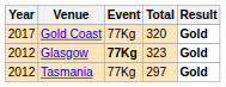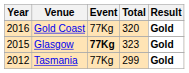 <table class="sortable wikitable" style="font-size: 95%;">
 <tr>
 <th>Year</th>
 <th>Venue</th>
 <th>Event</th>
 <th>Total</th>
 <th>Result</th>
 </tr>
 <tr>
 </tr>
 <tr style="background:#FFE4B5">
-<td align="center">2017</td>
+<td align="center">2016</td>
 <td align="left"><a href='#'>Gold Coast</a></td>
 <td align="left">77Kg</td>
 <td align="left">320</td>
 <td style="text-align:left; background:white"><strong>Gold</strong></td>
 </tr>
 <tr>
 </tr>
 <tr style="background:#FFE4B5">
-<td align="center">2012</td>
+<td align="center">2015</td>
 <td align="left"><a href='#'>Glasgow</a></td>
 <td align="left"><strong>77Kg</strong></td>
 <td align="left">323</td>
 <td style="text-align:left; background:white"><strong>Gold</strong></td>
 </tr>
 <tr>
 </tr>
 <tr style="background:#FFE4B5">
 <td align="center">2012</td>
 <td align="left"><a href='#'>Tasmania</a></td>
 <td align="left">77Kg</td>
-<td align="left">297</td>
+<td align="left">299</td>
 <td style="text-align:left; background:white"><strong>Gold</strong></td>
 </tr>
 </table>
